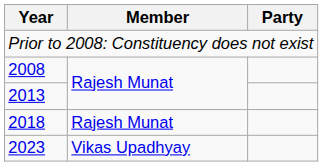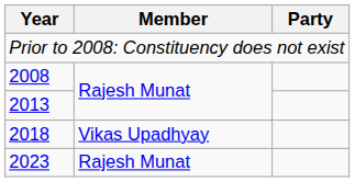 <table class="wikitable sortable">
 <tr>
 <th>Year</th>
 <th>Member</th>
 <th colspan=2>Party</th>
 </tr>
 <tr>
 <td colspan="4"><em>Prior to 2008: Constituency does not exist</em></td>
 </tr>
 <tr>
 <td><a href='#'>2008</a></td>
 <td rowspan=2><a href='#'>Rajesh Munat</a></td>
 <td></td>
 </tr>
 <tr>
 <td><a href='#'>2013</a></td>
 </tr>
 <tr>
 <td><a href='#'>2018</a></td>
-<td><a href='#'>Rajesh Munat</a></td>
+<td><a href='#'>Vikas Upadhyay</a></td>
 <td></td>
 </tr>
 <tr>
 <td><a href='#'>2023</a></td>
-<td><a href='#'>Vikas Upadhyay</a></td>
+<td><a href='#'>Rajesh Munat</a></td>
 <td></td>
 </tr>
 </table>
